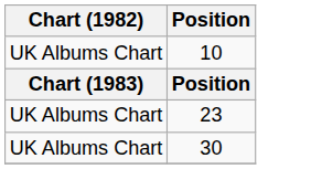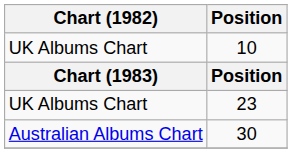 <table class="wikitable" style="text-align:center;">
 <tr>
 <th>Chart (1982)</th>
 <th>Position</th>
 </tr>
 <tr>
 <td align="left">UK Albums Chart</td>
 <td>10</td>
 </tr>
 <tr>
 <th>Chart (1983)</th>
 <th>Position</th>
 </tr>
 <tr>
 <td align="left">UK Albums Chart</td>
 <td>23</td>
 </tr>
 <tr>
-<td align="left">UK Albums Chart</td>
+<td align="left"><a href='#'>Australian Albums Chart</a></td>
 <td>30</td>
 </tr>
 <tr>
 </tr>
 </table>
